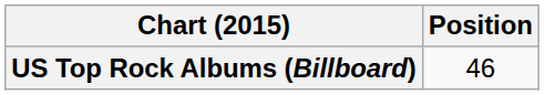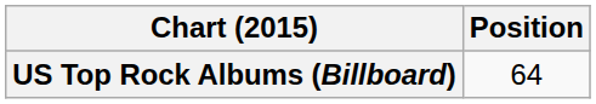 <table class="wikitable plainrowheaders" style="text-align:center">
 <tr>
 <th scope="col">Chart (2015)</th>
 <th scope="col">Position</th>
 </tr>
 <tr>
 <th scope="row">US Top Rock Albums (<em>Billboard</em>)</th>
-<td>46</td>
+<td>64</td>
 </tr>
 </table>
